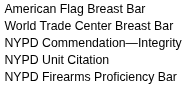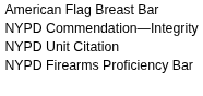 <table>
 <tr>
 <td></td>
 <td>American Flag Breast Bar</td>
-</tr>
-<tr>
-<td></td>
-<td>World Trade Center Breast Bar</td>
 </tr>
 <tr>
 <td></td>
 <td>NYPD Commendation—Integrity</td>
 </tr>
 <tr>
 <td></td>
 <td>NYPD Unit Citation</td>
 </tr>
 <tr>
 <td></td>
 <td>NYPD Firearms Proficiency Bar</td>
 </tr>
 </table>
